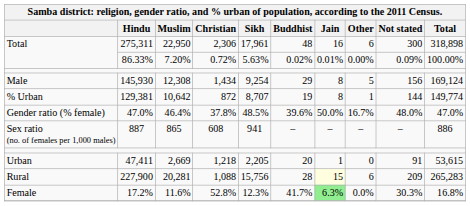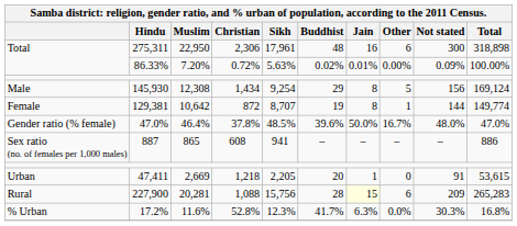 <table class="wikitable mw-collapsible mw-collapsed">
 <tr>
 <th colspan=10>Samba district: religion, gender ratio, and % urban of population, according to the 2011 Census.</th>
 </tr>
 <tr style="vertical-align:top;">
 <th></th>
 <th>Hindu</th>
 <th>Muslim</th>
 <th>Christian</th>
 <th>Sikh</th>
 <th>Buddhist</th>
 <th>Jain</th>
 <th>Other</th>
 <th>Not stated</th>
 <th>Total</th>
 </tr>
 <tr style="vertical-align:top;text-align:right;">
 <td rowspan=2 style="text-align:left;">Total</td>
 <td>275,311</td>
 <td>22,950</td>
 <td>2,306</td>
 <td>17,961</td>
 <td>48</td>
 <td>16</td>
 <td>6</td>
 <td>300</td>
 <td>318,898</td>
 </tr>
 <tr style="vertical-align:top;text-align:right;">
 <td>86.33%</td>
 <td>7.20%</td>
 <td>0.72%</td>
 <td>5.63%</td>
 <td>0.02%</td>
 <td>0.01%</td>
 <td>0.00%</td>
 <td>0.09%</td>
 <td>100.00%</td>
 </tr>
 <tr>
 <td colspan=10></td>
 </tr>
 <tr style="vertical-align:top;text-align:right;">
 <td style="text-align:left;">Male</td>
 <td>145,930</td>
 <td>12,308</td>
 <td>1,434</td>
 <td>9,254</td>
 <td>29</td>
 <td>8</td>
 <td>5</td>
 <td>156</td>
 <td>169,124</td>
 </tr>
 <tr style="vertical-align:top;text-align:right;">
-<td style="text-align:left;">% Urban</td>
+<td style="text-align:left;">Female</td>
 <td>129,381</td>
 <td>10,642</td>
 <td>872</td>
 <td>8,707</td>
 <td>19</td>
 <td>8</td>
 <td>1</td>
 <td>144</td>
 <td>149,774</td>
 </tr>
 <tr style="vertical-align:top;text-align:right;">
 <td style="text-align:left;">Gender ratio (% female)</td>
 <td>47.0%</td>
 <td>46.4%</td>
 <td>37.8%</td>
 <td>48.5%</td>
 <td>39.6%</td>
 <td>50.0%</td>
 <td>16.7%</td>
 <td>48.0%</td>
 <td>47.0%</td>
 </tr>
 <tr style="vertical-align:top;text-align:center;">
 <td style="text-align:left;">Sex ratio <br><small>(no. of females per 1,000 males)</small></td>
 <td>887</td>
 <td>865</td>
 <td>608</td>
 <td>941</td>
 <td>–</td>
 <td>–</td>
 <td>–</td>
 <td>–</td>
 <td>886</td>
 </tr>
 <tr>
 <td colspan=10></td>
 </tr>
 <tr style="vertical-align:top;text-align:right;">
 <td style="text-align:left;">Urban</td>
 <td>47,411</td>
 <td>2,669</td>
 <td>1,218</td>
 <td>2,205</td>
 <td>20</td>
 <td>1</td>
 <td>0</td>
 <td>91</td>
 <td>53,615</td>
 </tr>
 <tr style="vertical-align:top;text-align:right;">
 <td style="text-align:left;">Rural</td>
 <td>227,900</td>
 <td>20,281</td>
 <td>1,088</td>
 <td>15,756</td>
 <td>28</td>
 <td style="background: lightyellow;">15</td>
 <td>6</td>
 <td>209</td>
 <td>265,283</td>
 </tr>
 <tr style="vertical-align:top;text-align:right;">
-<td style="text-align:left;">Female</td>
+<td style="text-align:left;">% Urban</td>
 <td>17.2%</td>
 <td>11.6%</td>
 <td>52.8%</td>
 <td>12.3%</td>
 <td>41.7%</td>
-<td style="background: lightgreen;">6.3%</td>
+<td>6.3%</td>
 <td>0.0%</td>
 <td>30.3%</td>
 <td>16.8%</td>
 </tr>
 <tr>
 </tr>
 </table>
